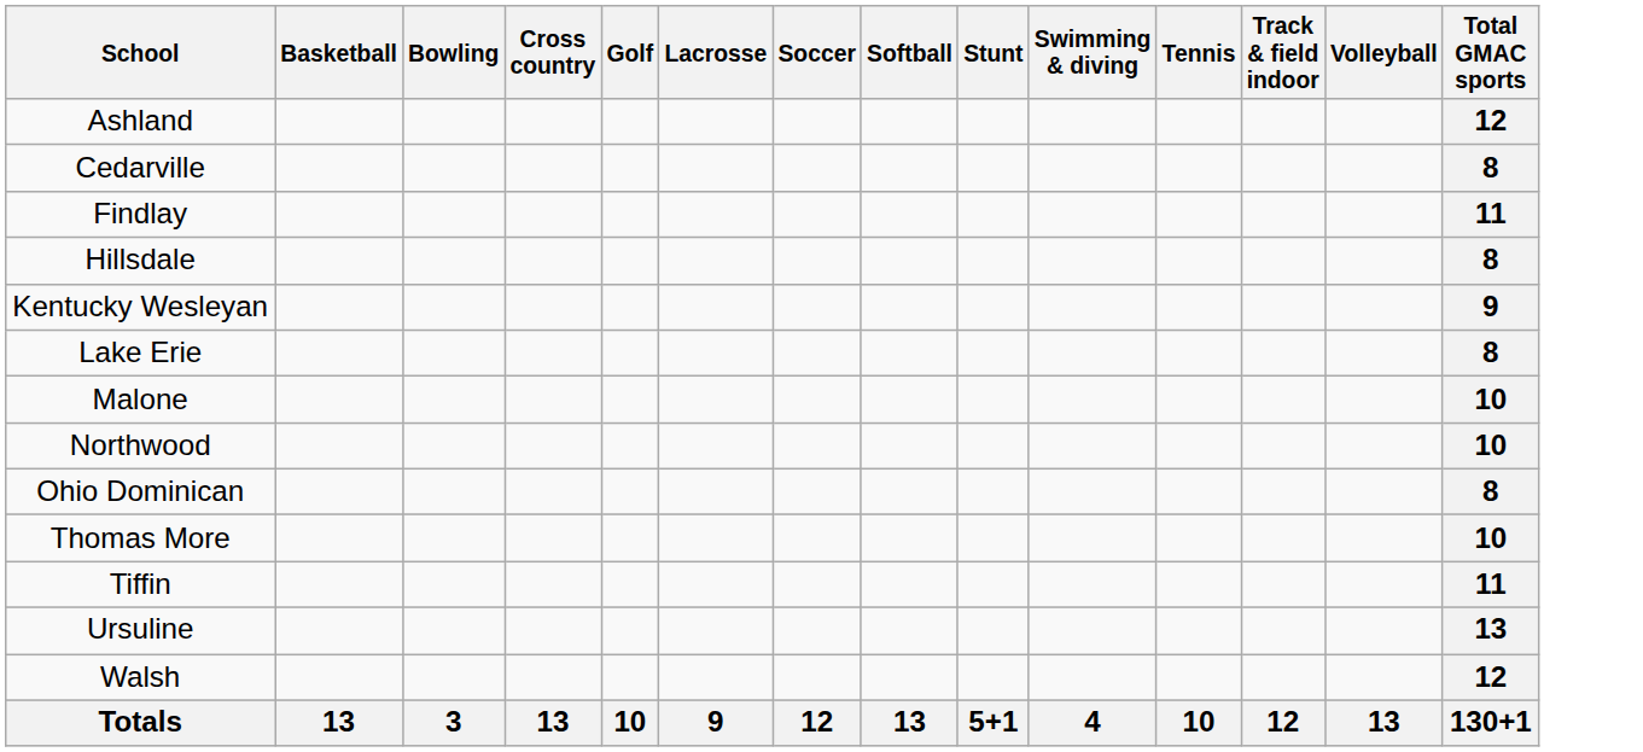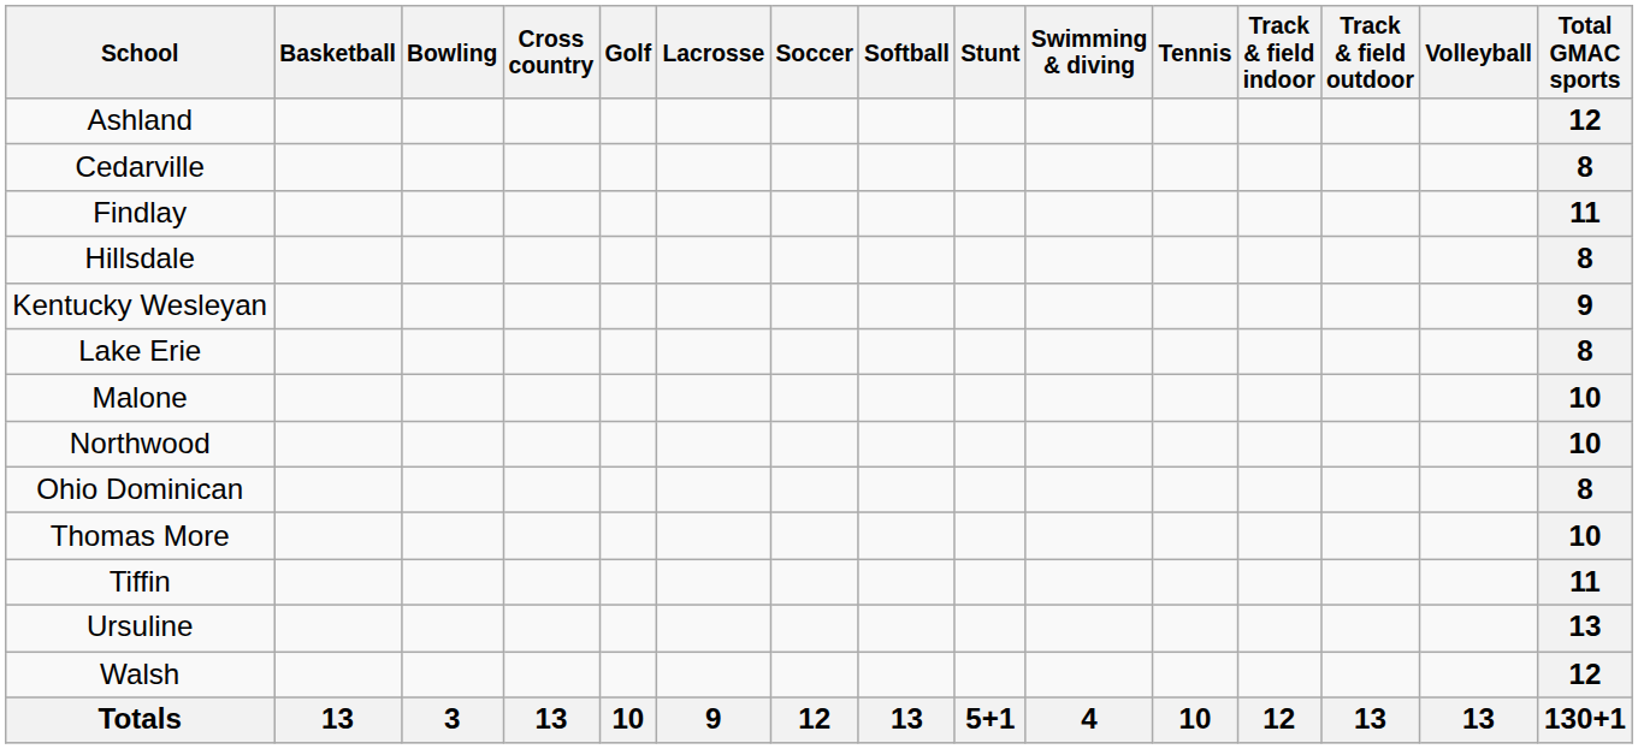 <table class="wikitable" style="text-align:center">
 <tr style="font-size:80%">
 <th>School</th>
 <th>Basketball</th>
 <th>Bowling</th>
 <th>Cross<br>country</th>
 <th>Golf</th>
 <th>Lacrosse</th>
 <th>Soccer</th>
 <th>Softball</th>
 <th>Stunt</th>
 <th>Swimming<br>& diving</th>
 <th>Tennis</th>
 <th>Track<br>& field<br>indoor</th>
+<th>Track<br>& field<br>outdoor</th>
 <th>Volleyball</th>
 <th>Total<br>GMAC<br>sports</th>
 </tr>
 <tr>
 <td>Ashland</td>
+<td></td>
 <td></td>
 <td></td>
 <td></td>
 <td></td>
 <td></td>
 <td></td>
 <td></td>
 <td></td>
 <td></td>
 <td></td>
 <td></td>
 <td></td>
 <th>12</th>
 </tr>
 <tr>
 <td>Cedarville</td>
 <td></td>
 <td></td>
 <td></td>
 <td></td>
 <td></td>
 <td></td>
 <td></td>
 <td></td>
 <td></td>
 <td></td>
 <td></td>
 <td></td>
+<td></td>
 <th>8</th>
 </tr>
 <tr>
 <td>Findlay</td>
+<td></td>
 <td></td>
 <td></td>
 <td></td>
 <td></td>
 <td></td>
 <td></td>
 <td></td>
 <td></td>
 <td></td>
 <td></td>
 <td></td>
 <td></td>
 <th>11</th>
 </tr>
 <tr>
 <td>Hillsdale</td>
 <td></td>
 <td></td>
 <td></td>
 <td></td>
 <td></td>
 <td></td>
 <td></td>
 <td></td>
 <td></td>
 <td></td>
 <td></td>
 <td></td>
+<td></td>
 <th>8</th>
 </tr>
 <tr>
 <td>Kentucky Wesleyan</td>
+<td></td>
 <td></td>
 <td></td>
 <td></td>
 <td></td>
 <td></td>
 <td></td>
 <td></td>
 <td></td>
 <td></td>
 <td></td>
 <td></td>
 <td></td>
 <th>9</th>
 </tr>
 <tr>
 <td>Lake Erie</td>
 <td></td>
 <td></td>
 <td></td>
 <td></td>
 <td></td>
 <td></td>
 <td></td>
 <td></td>
 <td></td>
 <td></td>
 <td></td>
 <td></td>
+<td></td>
 <th>8</th>
 </tr>
 <tr>
 <td>Malone</td>
+<td></td>
 <td></td>
 <td></td>
 <td></td>
 <td></td>
 <td></td>
 <td></td>
 <td></td>
 <td></td>
 <td></td>
 <td></td>
 <td></td>
 <td></td>
 <th>10</th>
 </tr>
 <tr>
 <td>Northwood</td>
 <td></td>
 <td></td>
 <td></td>
 <td></td>
 <td></td>
 <td></td>
 <td></td>
 <td></td>
 <td></td>
 <td></td>
 <td></td>
 <td></td>
+<td></td>
 <th>10</th>
 </tr>
 <tr>
 <td>Ohio Dominican</td>
+<td></td>
 <td></td>
 <td></td>
 <td></td>
 <td></td>
 <td></td>
 <td></td>
 <td></td>
 <td></td>
 <td></td>
 <td></td>
 <td></td>
 <td></td>
 <th>8</th>
 </tr>
 <tr>
 <td>Thomas More</td>
 <td></td>
 <td></td>
 <td></td>
 <td></td>
 <td></td>
 <td></td>
 <td></td>
 <td></td>
 <td></td>
 <td></td>
 <td></td>
 <td></td>
+<td></td>
 <th>10</th>
 </tr>
 <tr>
 <td>Tiffin</td>
+<td></td>
 <td></td>
 <td></td>
 <td></td>
 <td></td>
 <td></td>
 <td></td>
 <td></td>
 <td></td>
 <td></td>
 <td></td>
 <td></td>
 <td></td>
 <th>11</th>
 </tr>
 <tr>
 <td>Ursuline</td>
 <td></td>
 <td></td>
 <td></td>
 <td></td>
 <td></td>
 <td></td>
 <td></td>
 <td></td>
 <td></td>
 <td></td>
 <td></td>
 <td></td>
+<td></td>
 <th>13</th>
 </tr>
 <tr>
 <td>Walsh</td>
+<td></td>
 <td></td>
 <td></td>
 <td></td>
 <td></td>
 <td></td>
 <td></td>
 <td></td>
 <td></td>
 <td></td>
 <td></td>
 <td></td>
 <td></td>
 <th>12</th>
 </tr>
 <tr>
 <th>Totals</th>
 <th>13</th>
 <th>3</th>
 <th>13</th>
 <th>10</th>
 <th>9</th>
 <th>12</th>
 <th>13</th>
 <th>5+1</th>
 <th>4</th>
 <th>10</th>
 <th>12</th>
 <th>13</th>
+<th>13</th>
 <th>130+1</th>
 </tr>
 </table>
